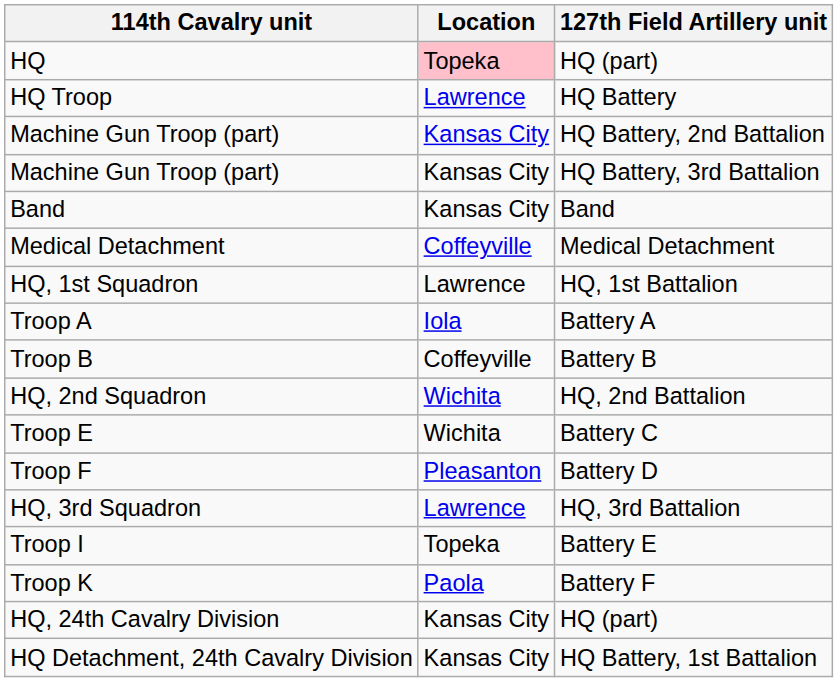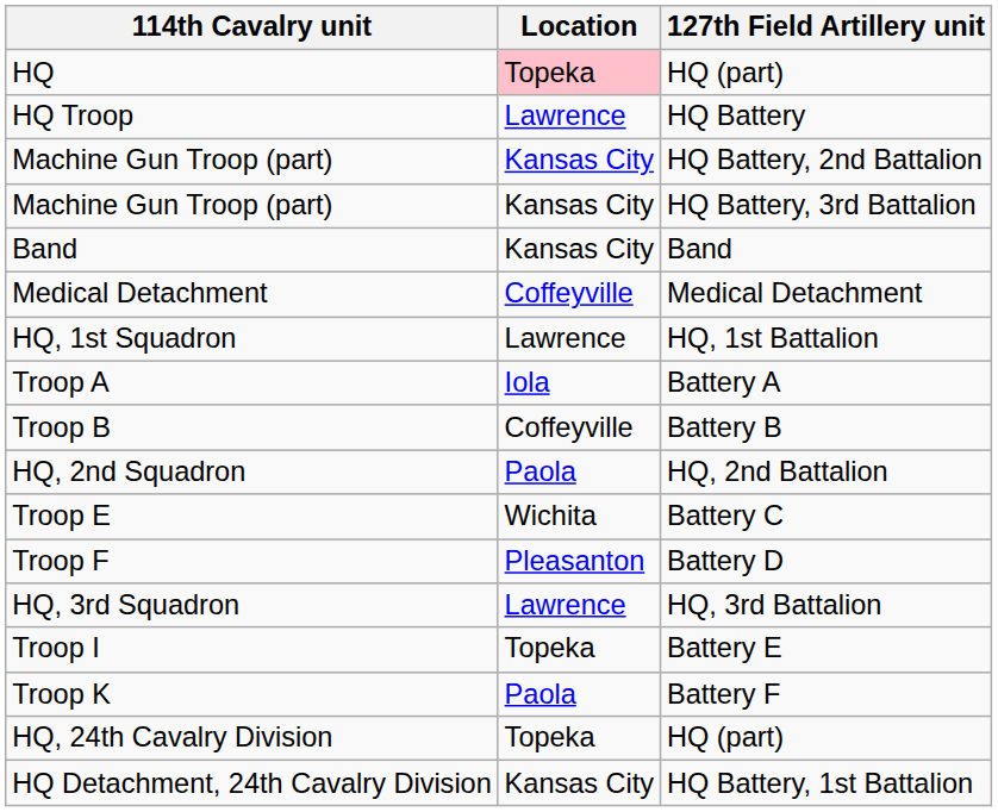 <table class="wikitable">
 <tr>
 <th>114th Cavalry unit</th>
 <th>Location</th>
 <th>127th Field Artillery unit</th>
 </tr>
 <tr>
 <td>HQ</td>
 <td style="background: pink;">Topeka</td>
 <td>HQ (part)</td>
 </tr>
 <tr>
 <td>HQ Troop</td>
 <td><a href='#'>Lawrence</a></td>
 <td>HQ Battery</td>
 </tr>
 <tr>
 <td>Machine Gun Troop (part)</td>
 <td><a href='#'>Kansas City</a></td>
 <td>HQ Battery, 2nd Battalion</td>
 </tr>
 <tr>
 <td>Machine Gun Troop (part)</td>
 <td>Kansas City</td>
 <td>HQ Battery, 3rd Battalion</td>
 </tr>
 <tr>
 <td>Band</td>
 <td>Kansas City</td>
 <td>Band</td>
 </tr>
 <tr>
 <td>Medical Detachment</td>
 <td><a href='#'>Coffeyville</a></td>
 <td>Medical Detachment</td>
 </tr>
 <tr>
 <td>HQ, 1st Squadron</td>
 <td>Lawrence</td>
 <td>HQ, 1st Battalion</td>
 </tr>
 <tr>
 <td>Troop A</td>
 <td><a href='#'>Iola</a></td>
 <td>Battery A</td>
 </tr>
 <tr>
 <td>Troop B</td>
 <td>Coffeyville</td>
 <td>Battery B</td>
 </tr>
 <tr>
 <td>HQ, 2nd Squadron</td>
-<td><a href='#'>Wichita</a></td>
+<td><a href='#'>Paola</a></td>
 <td>HQ, 2nd Battalion</td>
 </tr>
 <tr>
 <td>Troop E</td>
 <td>Wichita</td>
 <td>Battery C</td>
 </tr>
 <tr>
 <td>Troop F</td>
 <td><a href='#'>Pleasanton</a></td>
 <td>Battery D</td>
 </tr>
 <tr>
 <td>HQ, 3rd Squadron</td>
 <td><a href='#'>Lawrence</a></td>
 <td>HQ, 3rd Battalion</td>
 </tr>
 <tr>
 <td>Troop I</td>
 <td>Topeka</td>
 <td>Battery E</td>
 </tr>
 <tr>
 <td>Troop K</td>
 <td><a href='#'>Paola</a></td>
 <td>Battery F</td>
 </tr>
 <tr>
 <td>HQ, 24th Cavalry Division</td>
-<td>Kansas City</td>
+<td>Topeka</td>
 <td>HQ (part)</td>
 </tr>
 <tr>
 <td>HQ Detachment, 24th Cavalry Division</td>
 <td>Kansas City</td>
 <td>HQ Battery, 1st Battalion</td>
 </tr>
 </table>
